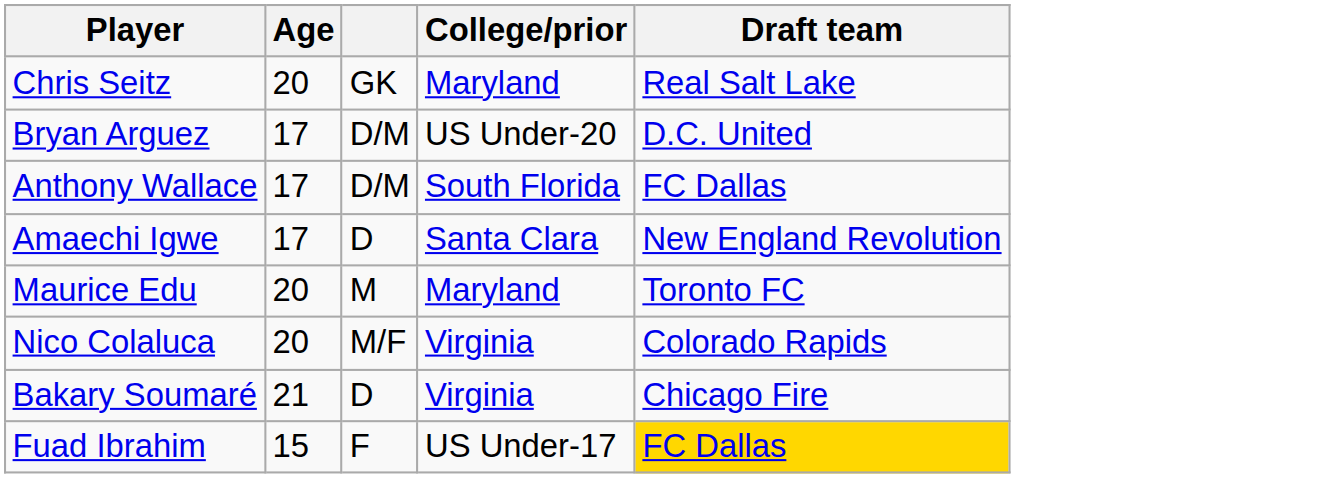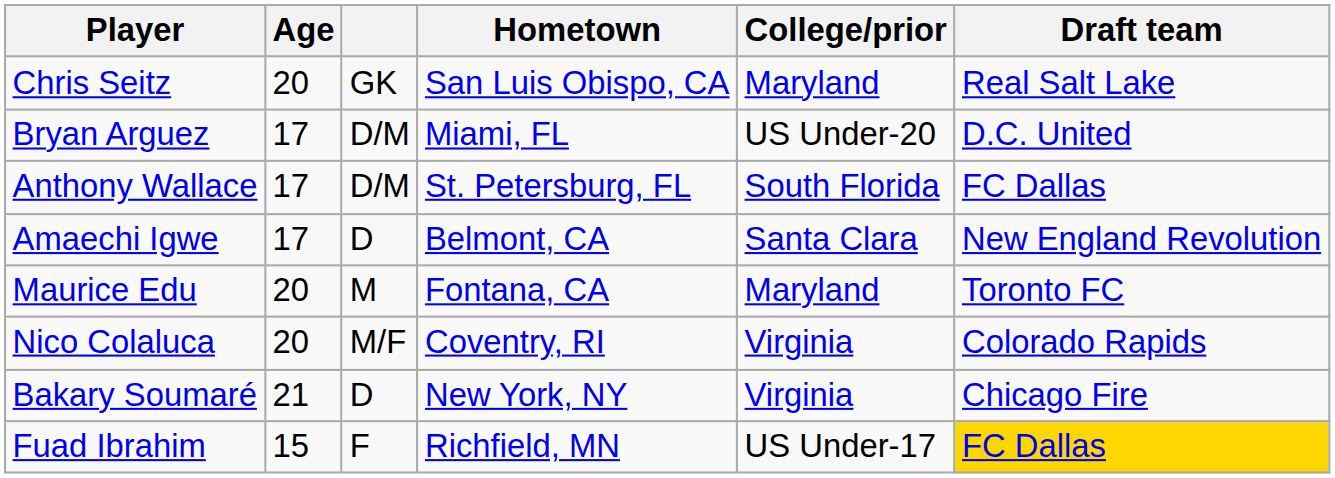 <table class="wikitable">
 <tr>
 <th>Player</th>
 <th>Age</th>
 <th></th>
+<th>Hometown</th>
 <th>College/prior</th>
 <th>Draft team</th>
 </tr>
 <tr>
 <td> <a href='#'>Chris Seitz</a></td>
 <td>20</td>
 <td>GK</td>
+<td><a href='#'>San Luis Obispo, CA</a></td>
 <td><a href='#'>Maryland</a></td>
 <td><a href='#'>Real Salt Lake</a></td>
 </tr>
 <tr>
 <td> <a href='#'>Bryan Arguez</a></td>
 <td>17</td>
 <td>D/M</td>
+<td><a href='#'>Miami, FL</a></td>
 <td>US Under-20</td>
 <td><a href='#'>D.C. United</a></td>
 </tr>
 <tr>
 <td> <a href='#'>Anthony Wallace</a></td>
 <td>17</td>
 <td>D/M</td>
+<td><a href='#'>St. Petersburg, FL</a></td>
 <td><a href='#'>South Florida</a></td>
 <td><a href='#'>FC Dallas</a></td>
 </tr>
 <tr>
 <td> <a href='#'>Amaechi Igwe</a></td>
 <td>17</td>
 <td>D</td>
+<td><a href='#'>Belmont, CA</a></td>
 <td><a href='#'>Santa Clara</a></td>
 <td><a href='#'>New England Revolution</a></td>
 </tr>
 <tr>
 <td> <a href='#'>Maurice Edu</a></td>
 <td>20</td>
 <td>M</td>
+<td><a href='#'>Fontana, CA</a></td>
 <td><a href='#'>Maryland</a></td>
 <td><a href='#'>Toronto FC</a></td>
 </tr>
 <tr>
 <td> <a href='#'>Nico Colaluca</a></td>
 <td>20</td>
 <td>M/F</td>
+<td><a href='#'>Coventry, RI</a></td>
 <td><a href='#'>Virginia</a></td>
 <td><a href='#'>Colorado Rapids</a></td>
 </tr>
 <tr>
 <td> <a href='#'>Bakary Soumaré</a></td>
 <td>21</td>
 <td>D</td>
+<td><a href='#'>New York, NY</a></td>
 <td><a href='#'>Virginia</a></td>
 <td><a href='#'>Chicago Fire</a></td>
 </tr>
 <tr>
 <td> <a href='#'>Fuad Ibrahim</a></td>
 <td>15</td>
 <td>F</td>
+<td><a href='#'>Richfield, MN</a></td>
 <td>US Under-17</td>
 <td style="background: gold;"><a href='#'>FC Dallas</a></td>
 </tr>
 </table>
